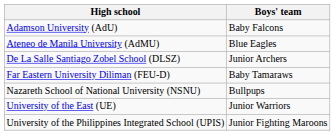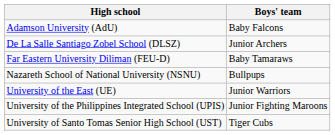 <table class="wikitable">
 <tr>
 <th>High school</th>
 <th>Boys' team</th>
 </tr>
 <tr>
 <td><a href='#'>Adamson University</a> (AdU)</td>
 <td>Baby Falcons</td>
-</tr>
-<tr>
-<td><a href='#'>Ateneo de Manila University</a> (AdMU)</td>
-<td>Blue Eagles</td>
 </tr>
 <tr>
 <td><a href='#'>De La Salle Santiago Zobel School</a> (DLSZ)</td>
 <td>Junior Archers</td>
 </tr>
 <tr>
 <td><a href='#'>Far Eastern University Diliman</a> (FEU-D)</td>
 <td>Baby Tamaraws</td>
 </tr>
 <tr>
 <td>Nazareth School of National University (NSNU)</td>
 <td>Bullpups</td>
 </tr>
 <tr>
 <td><a href='#'>University of the East</a> (UE)</td>
 <td>Junior Warriors</td>
 </tr>
 <tr>
 <td>University of the Philippines Integrated School (UPIS)</td>
 <td>Junior Fighting Maroons</td>
 </tr>
+<tr>
+<td>University of Santo Tomas Senior High School (UST)</td>
+<td>Tiger Cubs</td>
+</tr>
 </table>
